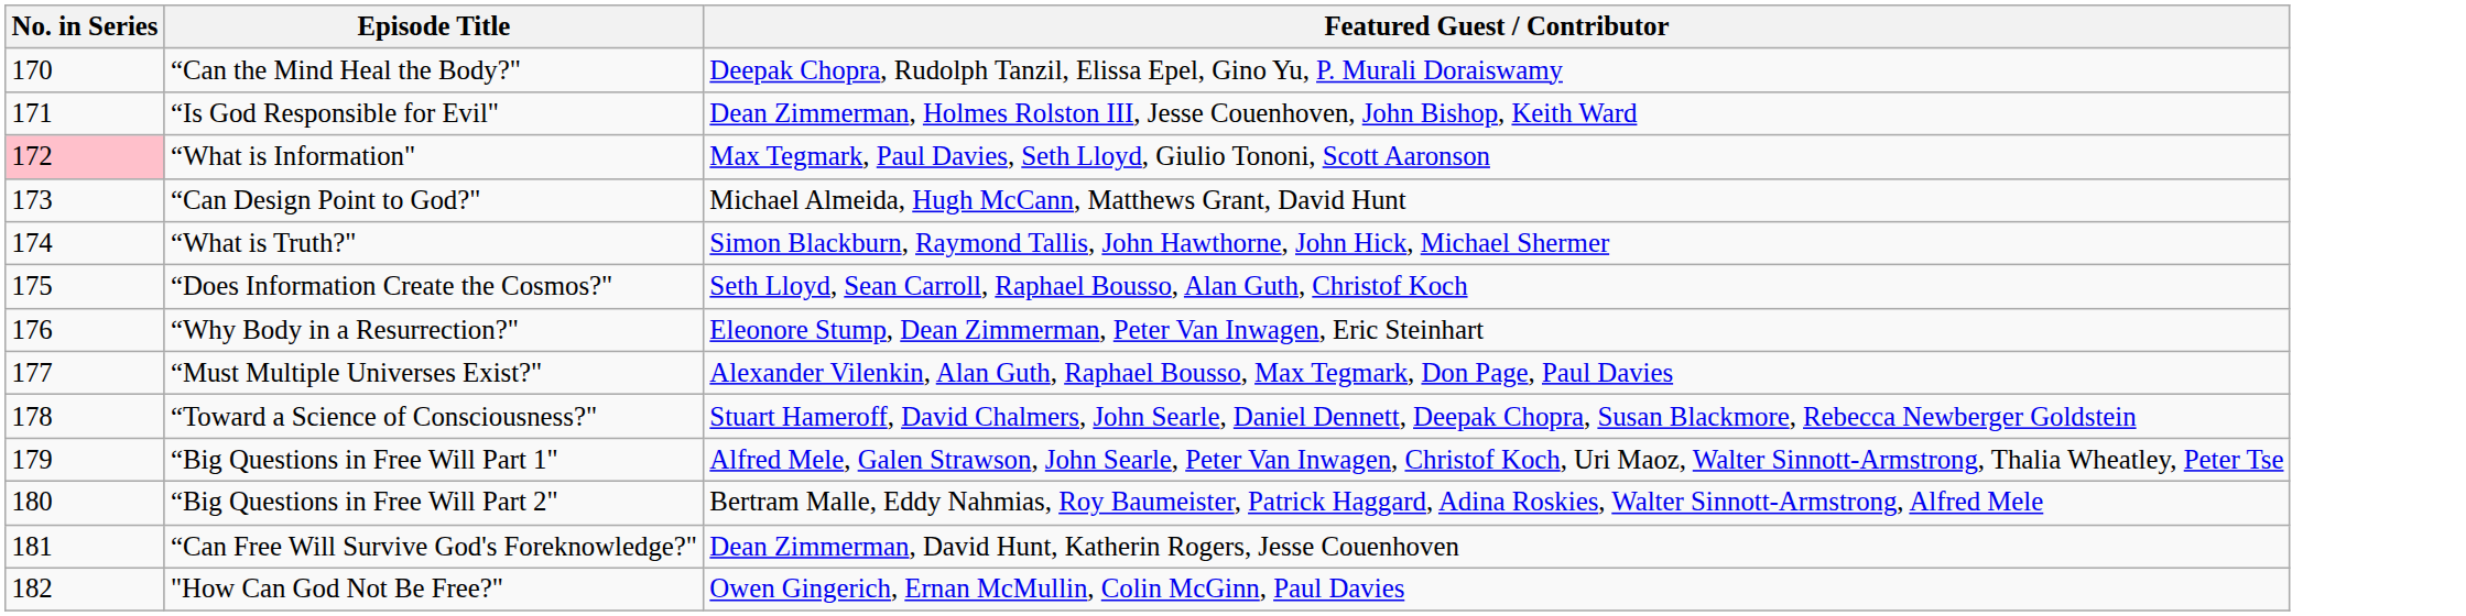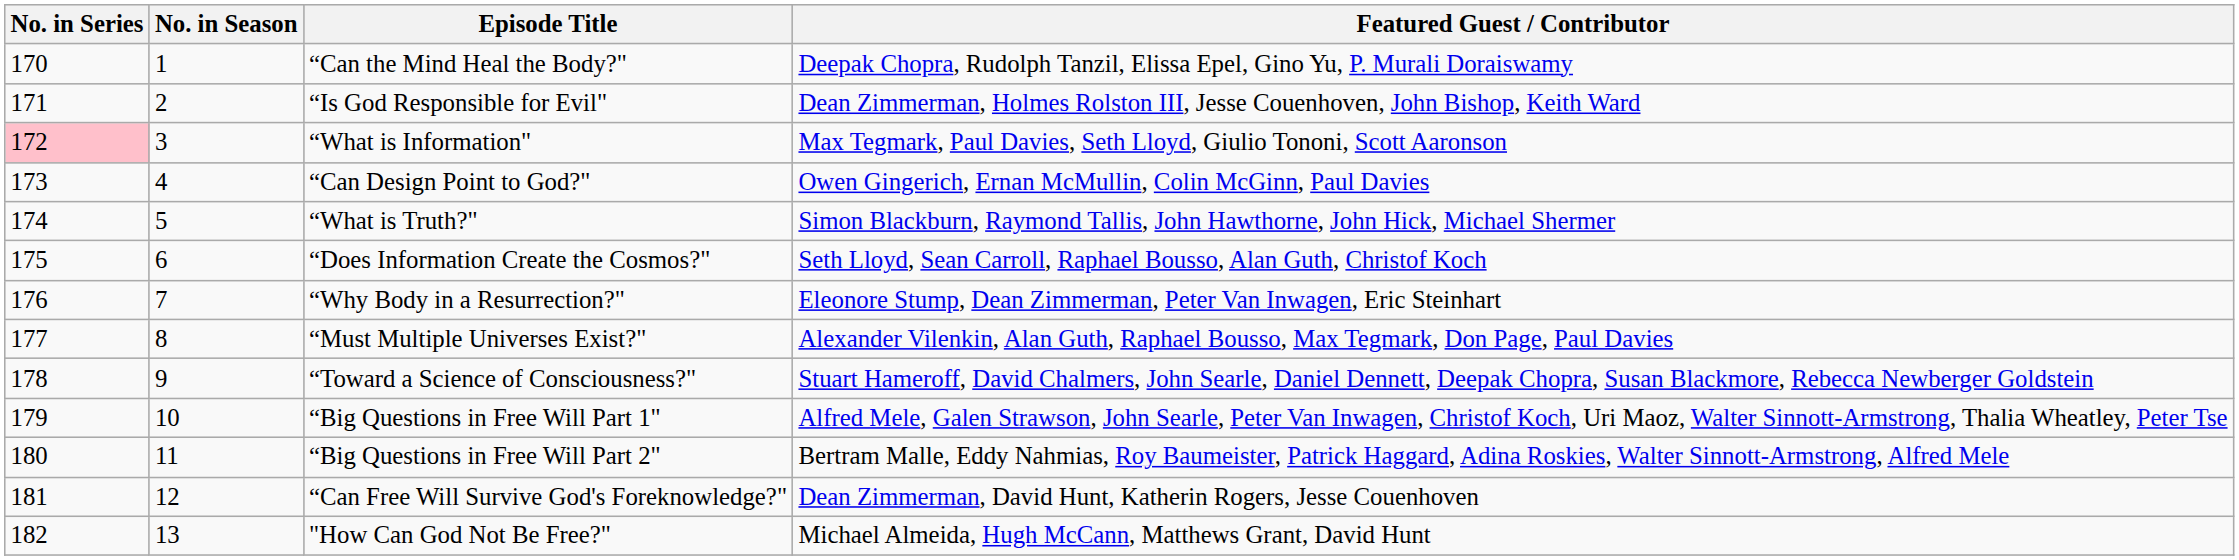 <table class="wikitable">
 <tr>
 <th>No. in Series</th>
+<th>No. in Season</th>
 <th>Episode Title</th>
 <th>Featured Guest / Contributor</th>
 </tr>
 <tr>
 <td>170</td>
+<td>1</td>
 <td>“Can the Mind Heal the Body?"</td>
 <td><a href='#'>Deepak Chopra</a>, Rudolph Tanzil, Elissa Epel, Gino Yu, <a href='#'>P. Murali Doraiswamy</a></td>
 </tr>
 <tr>
 <td>171</td>
+<td>2</td>
 <td>“Is God Responsible for Evil"</td>
 <td><a href='#'>Dean Zimmerman</a>, <a href='#'>Holmes Rolston III</a>, Jesse Couenhoven, <a href='#'>John Bishop</a>, <a href='#'>Keith Ward</a></td>
 </tr>
 <tr>
 <td style="background: pink;">172</td>
+<td>3</td>
 <td>“What is Information"</td>
 <td><a href='#'>Max Tegmark</a>, <a href='#'>Paul Davies</a>, <a href='#'>Seth Lloyd</a>, Giulio Tononi, <a href='#'>Scott Aaronson</a></td>
 </tr>
 <tr>
 <td>173</td>
+<td>4</td>
 <td>“Can Design Point to God?"</td>
-<td>Michael Almeida, <a href='#'>Hugh McCann</a>, Matthews Grant, David Hunt</td>
+<td><a href='#'>Owen Gingerich</a>, <a href='#'>Ernan McMullin</a>, <a href='#'>Colin McGinn</a>, <a href='#'>Paul Davies</a></td>
 </tr>
 <tr>
 <td>174</td>
+<td>5</td>
 <td>“What is Truth?"</td>
 <td><a href='#'>Simon Blackburn</a>, <a href='#'>Raymond Tallis</a>, <a href='#'>John Hawthorne</a>, <a href='#'>John Hick</a>, <a href='#'>Michael Shermer</a></td>
 </tr>
 <tr>
 <td>175</td>
+<td>6</td>
 <td>“Does Information Create the Cosmos?"</td>
 <td><a href='#'>Seth Lloyd</a>, <a href='#'>Sean Carroll</a>, <a href='#'>Raphael Bousso</a>, <a href='#'>Alan Guth</a>, <a href='#'>Christof Koch</a></td>
 </tr>
 <tr>
 <td>176</td>
+<td>7</td>
 <td>“Why Body in a Resurrection?"</td>
 <td><a href='#'>Eleonore Stump</a>, <a href='#'>Dean Zimmerman</a>, <a href='#'>Peter Van Inwagen</a>, Eric Steinhart</td>
 </tr>
 <tr>
 <td>177</td>
+<td>8</td>
 <td>“Must Multiple Universes Exist?"</td>
 <td><a href='#'>Alexander Vilenkin</a>, <a href='#'>Alan Guth</a>, <a href='#'>Raphael Bousso</a>, <a href='#'>Max Tegmark</a>, <a href='#'>Don Page</a>, <a href='#'>Paul Davies</a></td>
 </tr>
 <tr>
 <td>178</td>
+<td>9</td>
 <td>“Toward a Science of Consciousness?"</td>
 <td><a href='#'>Stuart Hameroff</a>, <a href='#'>David Chalmers</a>, <a href='#'>John Searle</a>, <a href='#'>Daniel Dennett</a>, <a href='#'>Deepak Chopra</a>, <a href='#'>Susan Blackmore</a>, <a href='#'>Rebecca Newberger Goldstein</a></td>
 </tr>
 <tr>
 <td>179</td>
+<td>10</td>
 <td>“Big Questions in Free Will Part 1"</td>
 <td><a href='#'>Alfred Mele</a>, <a href='#'>Galen Strawson</a>, <a href='#'>John Searle</a>, <a href='#'>Peter Van Inwagen</a>, <a href='#'>Christof Koch</a>, Uri Maoz, <a href='#'>Walter Sinnott-Armstrong</a>, Thalia Wheatley, <a href='#'>Peter Tse</a></td>
 </tr>
 <tr>
 <td>180</td>
+<td>11</td>
 <td>“Big Questions in Free Will Part 2"</td>
 <td>Bertram Malle, Eddy Nahmias, <a href='#'>Roy Baumeister</a>, <a href='#'>Patrick Haggard</a>, <a href='#'>Adina Roskies</a>, <a href='#'>Walter Sinnott-Armstrong</a>, <a href='#'>Alfred Mele</a></td>
 </tr>
 <tr>
 <td>181</td>
+<td>12</td>
 <td>“Can Free Will Survive God's Foreknowledge?"</td>
 <td><a href='#'>Dean Zimmerman</a>, David Hunt, Katherin Rogers, Jesse Couenhoven</td>
 </tr>
 <tr>
 <td>182</td>
+<td>13</td>
 <td>"How Can God Not Be Free?"</td>
-<td><a href='#'>Owen Gingerich</a>, <a href='#'>Ernan McMullin</a>, <a href='#'>Colin McGinn</a>, <a href='#'>Paul Davies</a></td>
+<td>Michael Almeida, <a href='#'>Hugh McCann</a>, Matthews Grant, David Hunt</td>
 </tr>
 </table>
